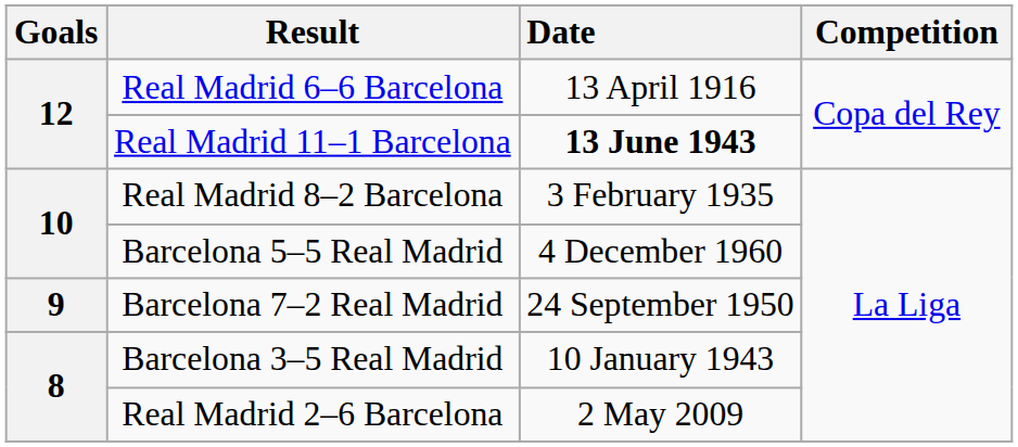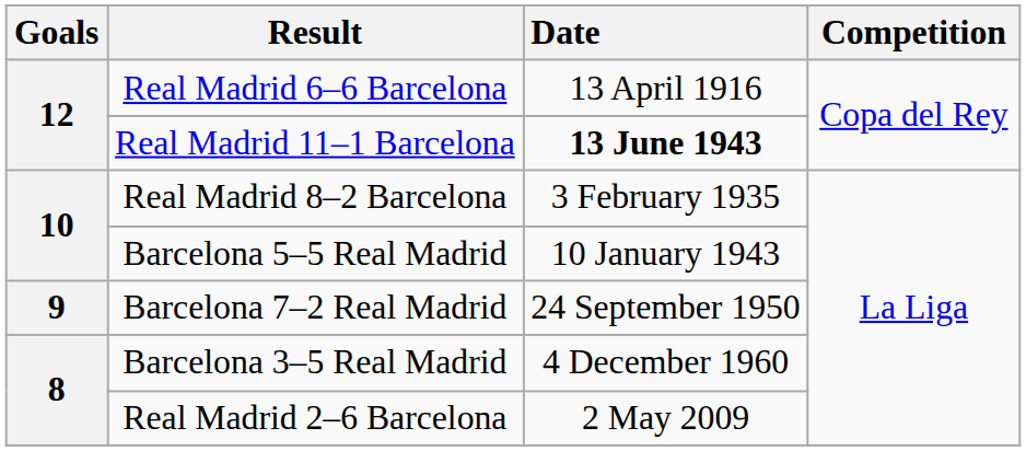 <table class="wikitable sortable" style="text-align:center;margin-left:1em">
 <tr>
 <th width="3px">Goals</th>
 <th>Result</th>
 <th style="text-align:left;" style="width:110px;">Date</th>
 <th width=90>Competition</th>
 </tr>
 <tr style="text-align:center;">
 <th rowspan="2">12</th>
 <td><a href='#'>Real Madrid 6–6 Barcelona</a></td>
 <td>13 April 1916</td>
 <td rowspan="2"><a href='#'>Copa del Rey</a></td>
 </tr>
 <tr style="text-align:center;">
 <td><a href='#'>Real Madrid 11–1 Barcelona</a></td>
 <td><strong>13 June 1943</strong></td>
 </tr>
 <tr style="text-align:center;">
 <th rowspan="2">10</th>
 <td>Real Madrid 8–2 Barcelona</td>
 <td>3 February 1935</td>
 <td rowspan="5"><a href='#'>La Liga</a></td>
 </tr>
 <tr style="text-align:center;">
 <td>Barcelona 5–5 Real Madrid</td>
-<td>4 December 1960</td>
+<td>10 January 1943</td>
 </tr>
 <tr style="text-align:center;">
 <th>9</th>
 <td>Barcelona 7–2 Real Madrid</td>
 <td>24 September 1950</td>
 </tr>
 <tr style="text-align:center;">
 <th rowspan="2">8</th>
 <td>Barcelona 3–5 Real Madrid</td>
-<td>10 January 1943</td>
+<td>4 December 1960</td>
 </tr>
 <tr style="text-align:center;">
 <td>Real Madrid 2–6 Barcelona</td>
 <td>2 May 2009</td>
 </tr>
 </table>
